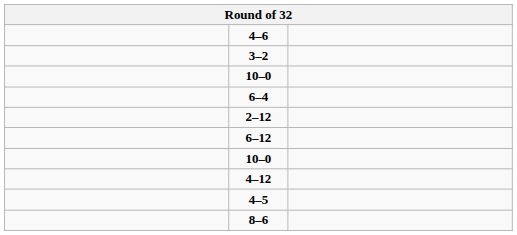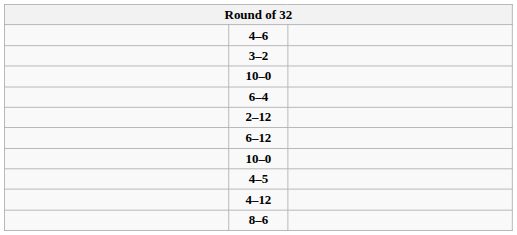 <table class="wikitable" style="text-align: center;">
 <tr>
 <th colspan=3>Round of 32</th>
 </tr>
 <tr>
 <td align=left width="270"></td>
 <td align=center width="65"><strong>4–6</strong></td>
 <td align=left width="270"><strong></strong></td>
 </tr>
 <tr>
 <td align=left><strong></strong></td>
 <td align=center><strong>3–2</strong></td>
 <td align=left></td>
 </tr>
 <tr>
 <td align=left><strong></strong></td>
 <td align=center><strong>10–0</strong></td>
 <td align=left></td>
 </tr>
 <tr>
 <td align=left><strong></strong></td>
 <td align=center><strong>6–4</strong></td>
 <td align=left></td>
 </tr>
 <tr>
 <td align=left></td>
 <td align=center><strong>2–12</strong></td>
 <td align=left><strong></strong></td>
 </tr>
 <tr>
 <td align=left></td>
 <td align=center><strong>6–12</strong></td>
 <td align=left><strong></strong></td>
 </tr>
 <tr>
 <td align=left><strong></strong></td>
 <td align=center><strong>10–0</strong></td>
 <td align=left></td>
 </tr>
 <tr>
 <td align=left></td>
-<td align=center><strong>4–12</strong></td>
+<td align=center><strong>4–5</strong></td>
 <td align=left><strong></strong></td>
 </tr>
 <tr>
 <td align=left></td>
-<td align=center><strong>4–5</strong></td>
+<td align=center><strong>4–12</strong></td>
 <td align=left><strong></strong></td>
 </tr>
 <tr>
 <td align=left><strong></strong></td>
 <td align=center><strong>8–6</strong></td>
 <td align=left></td>
 </tr>
 </table>
